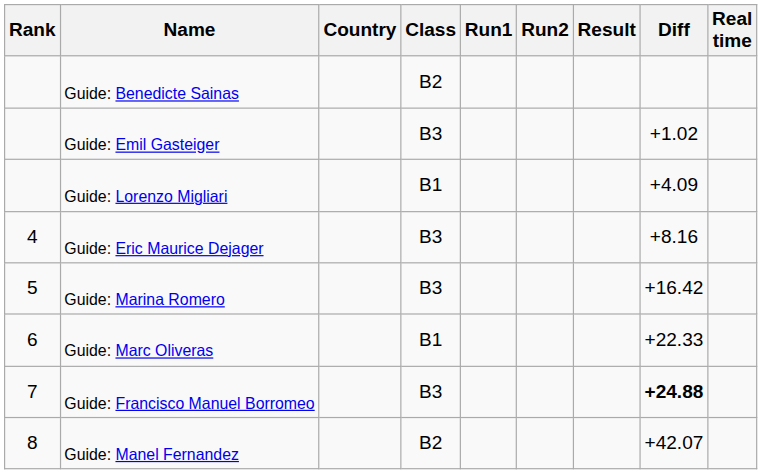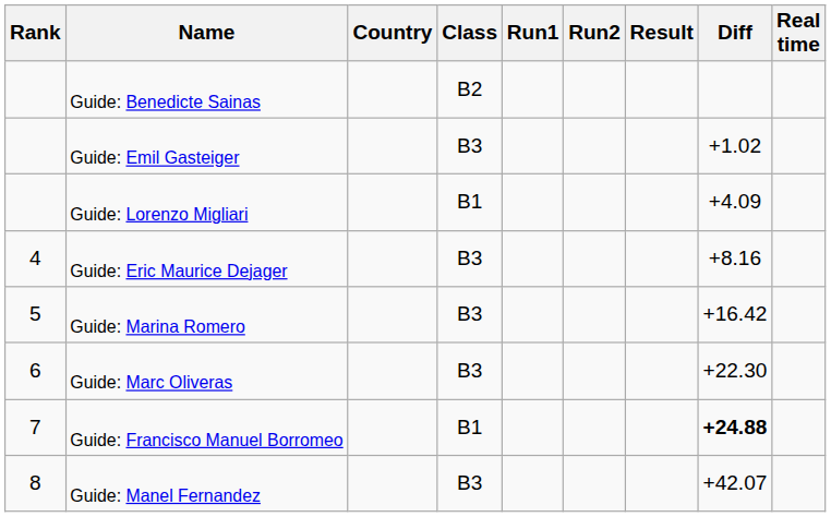 <table class="wikitable sortable" style="text-align:center">
 <tr>
 <th>Rank</th>
 <th>Name</th>
 <th>Country</th>
 <th>Class</th>
 <th>Run1</th>
 <th>Run2</th>
 <th>Result</th>
 <th Class="unsortable">Diff</th>
 <th>Real<br>time</th>
 </tr>
 <tr>
 <td></td>
 <td align=left><br><small>Guide: <a href='#'>Benedicte Sainas</a></small></td>
 <td align=left></td>
 <td>B2</td>
 <td></td>
 <td></td>
 <td></td>
 <td></td>
 <td></td>
 </tr>
 <tr>
 <td></td>
 <td align=left><br><small>Guide: <a href='#'>Emil Gasteiger</a></small></td>
 <td align=left></td>
 <td>B3</td>
 <td></td>
 <td></td>
 <td></td>
 <td>+1.02</td>
 <td></td>
 </tr>
 <tr>
 <td></td>
 <td align=left><br><small>Guide: <a href='#'>Lorenzo Migliari</a></small></td>
 <td align=left></td>
 <td>B1</td>
 <td></td>
 <td></td>
 <td></td>
 <td>+4.09</td>
 <td></td>
 </tr>
 <tr>
 <td>4</td>
 <td align=left><br><small>Guide: <a href='#'>Eric Maurice Dejager</a></small></td>
 <td align=left></td>
 <td>B3</td>
 <td></td>
 <td></td>
 <td></td>
 <td>+8.16</td>
 <td></td>
 </tr>
 <tr>
 <td>5</td>
 <td align=left><br><small>Guide: <a href='#'>Marina Romero</a></small></td>
 <td align=left></td>
 <td>B3</td>
 <td></td>
 <td></td>
 <td></td>
 <td>+16.42</td>
 <td></td>
 </tr>
 <tr>
 <td>6</td>
 <td align=left><br><small>Guide: <a href='#'>Marc Oliveras</a></small></td>
 <td align=left></td>
-<td>B1</td>
+<td>B3</td>
 <td></td>
 <td></td>
 <td></td>
-<td>+22.33</td>
+<td>+22.30</td>
 <td></td>
 </tr>
 <tr>
 <td>7</td>
 <td align=left><br><small>Guide: <a href='#'>Francisco Manuel Borromeo</a></small></td>
 <td align=left></td>
-<td>B3</td>
+<td>B1</td>
 <td></td>
 <td></td>
 <td></td>
 <td><strong>+24.88</strong></td>
 <td></td>
 </tr>
 <tr>
 <td>8</td>
 <td align=left><br><small>Guide: <a href='#'>Manel Fernandez</a></small></td>
 <td align=left></td>
-<td>B2</td>
+<td>B3</td>
 <td></td>
 <td></td>
 <td></td>
 <td>+42.07</td>
 <td></td>
 </tr>
 </table>
